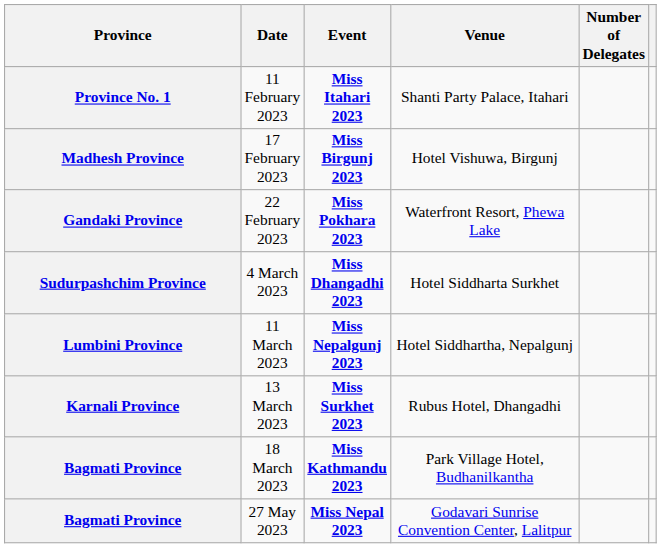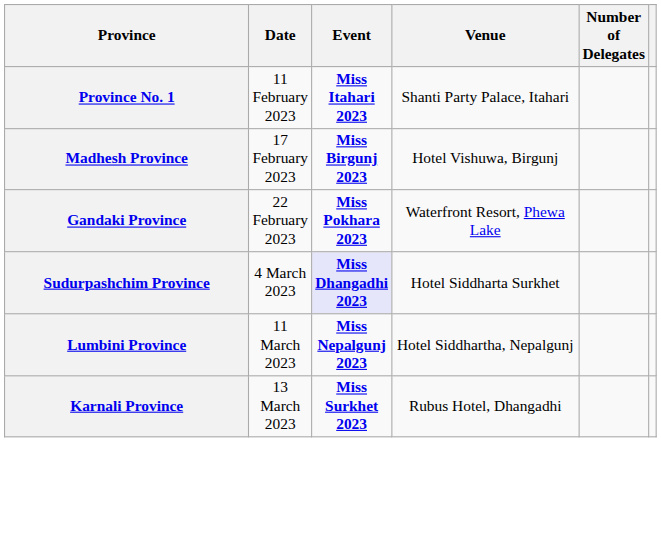 <table class="wikitable" style="font-size: 90%";>
 <tr>
 <th width=260>Province</th>
 <th>Date</th>
 <th>Event</th>
 <th width=200px>Venue</th>
 <th>Number of Delegates</th>
 <th></th>
 </tr>
 <tr>
 <th> <a href='#'>Province No. 1</a></th>
 <td align=center>11 February 2023</td>
 <td align=center><strong><a href='#'>Miss Itahari 2023</a></strong></td>
 <td align=center>Shanti Party Palace, Itahari</td>
 <td></td>
 <td align=center></td>
 </tr>
 <tr>
 <th> <a href='#'>Madhesh Province</a></th>
 <td align=center>17 February 2023</td>
 <td align=center><strong><a href='#'>Miss Birgunj 2023</a></strong></td>
 <td align=center>Hotel Vishuwa, Birgunj</td>
 <td></td>
 <td align=center></td>
 </tr>
 <tr>
 <th> <a href='#'>Gandaki Province</a></th>
 <td align=center>22 February 2023</td>
 <td align=center><strong><a href='#'>Miss Pokhara 2023</a></strong></td>
 <td align=center>Waterfront Resort, <a href='#'>Phewa Lake</a></td>
 <td></td>
 <td align=center></td>
 </tr>
 <tr>
 <th> <a href='#'>Sudurpashchim Province</a></th>
 <td align=center>4 March 2023</td>
-<td align=center><strong><a href='#'>Miss Dhangadhi 2023</a></strong></td>
+<td align=center style="background: lavender;"><strong><a href='#'>Miss Dhangadhi 2023</a></strong></td>
 <td align=center>Hotel Siddharta Surkhet</td>
 <td></td>
 <td align=center></td>
 </tr>
 <tr>
 <th> <a href='#'>Lumbini Province</a></th>
 <td align=center>11 March 2023</td>
 <td align=center><strong><a href='#'>Miss Nepalgunj 2023</a></strong></td>
 <td align=center>Hotel Siddhartha, Nepalgunj</td>
 <td></td>
 <td align=center></td>
 </tr>
 <tr>
 <th> <a href='#'>Karnali Province</a></th>
 <td align=center>13 March 2023</td>
 <td align=center><strong><a href='#'>Miss Surkhet 2023</a></strong></td>
 <td align=center>Rubus Hotel, Dhangadhi</td>
 <td></td>
 <td align=center></td>
 </tr>
-<tr>
-<th> <a href='#'>Bagmati Province</a></th>
-<td align=center>18 March 2023</td>
-<td align=center><strong><a href='#'>Miss Kathmandu 2023</a></strong></td>
-<td align=center>Park Village Hotel, <a href='#'>Budhanilkantha</a></td>
-<td></td>
-<td align=center></td>
-</tr>
-<tr>
-<th> <a href='#'>Bagmati Province</a></th>
-<td align=center>27 May 2023</td>
-<td align=center><strong><a href='#'>Miss Nepal 2023</a></strong></td>
-<td align=center><a href='#'>Godavari Sunrise Convention Center</a>, <a href='#'>Lalitpur</a></td>
-<td></td>
-<td align=center></td>
-</tr>
 </table>
